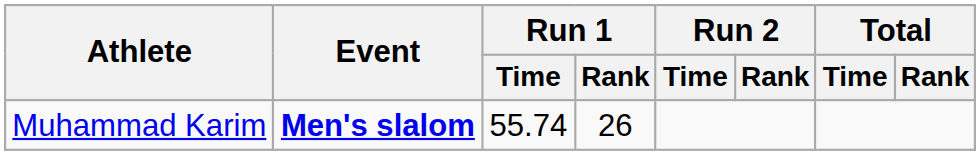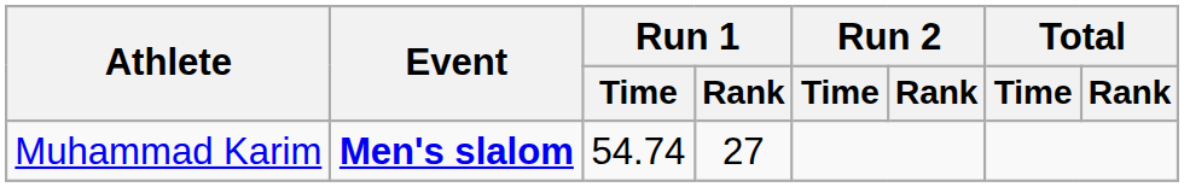 <table class="wikitable" style="font-size:90%">
 <tr>
 <th rowspan=2>Athlete</th>
 <th rowspan=2>Event</th>
 <th colspan=2>Run 1</th>
 <th colspan=2>Run 2</th>
 <th colspan=2>Total</th>
 </tr>
 <tr style="font-size:90%">
 <th>Time</th>
 <th>Rank</th>
 <th>Time</th>
 <th>Rank</th>
 <th>Time</th>
 <th>Rank</th>
 </tr>
 <tr align=center>
 <td align=left><a href='#'>Muhammad Karim</a></td>
 <td align=left><strong><a href='#'>Men's slalom</a></strong></td>
-<td>55.74</td>
-<td>26</td>
+<td>54.74</td>
+<td>27</td>
 <td colspan=2></td>
 <td colspan=2></td>
 </tr>
 </table>
